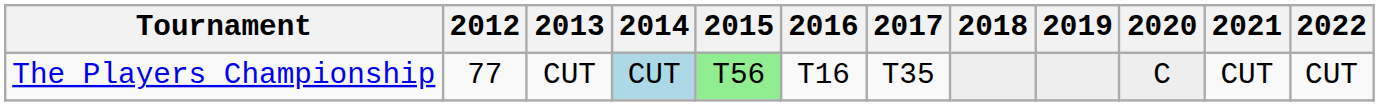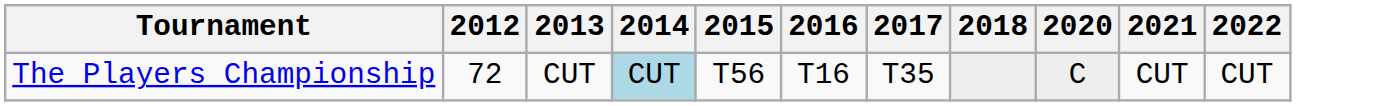 <table class="wikitable" style="font-size:95%;text-align:center;">
 <tr>
 <th>Tournament</th>
 <th>2012</th>
 <th>2013</th>
 <th>2014</th>
 <th>2015</th>
 <th>2016</th>
 <th>2017</th>
 <th>2018</th>
-<th>2019</th>
 <th>2020</th>
 <th>2021</th>
 <th>2022</th>
 </tr>
 <tr>
 <td align=left><a href='#'>The Players Championship</a></td>
-<td>77</td>
+<td>72</td>
 <td>CUT</td>
 <td style="background: lightblue;">CUT</td>
-<td style="background: lightgreen;">T56</td>
+<td>T56</td>
 <td>T16</td>
 <td>T35</td>
-<td style="background:#eeeeee;"></td>
 <td style="background:#eeeeee;"></td>
 <td style="background:#eeeeee;">C</td>
 <td>CUT</td>
 <td>CUT</td>
 </tr>
 </table>
